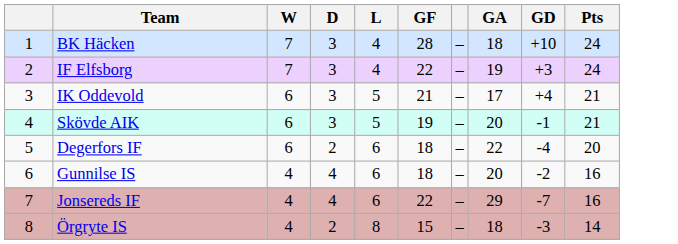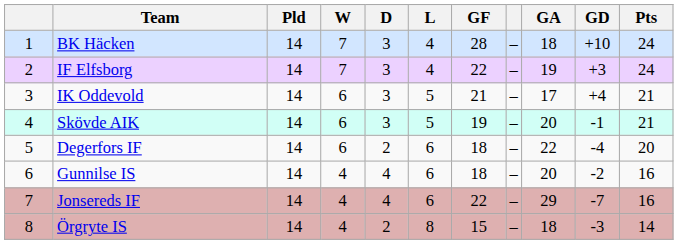 <table class="wikitable" style="text-align: center">
 <tr>
 <th style="width: 40px;"></th>
 <th style="width: 200px;">Team</th>
+<th style="width: 45px;">Pld</th>
 <th style="width: 35px;">W</th>
 <th style="width: 35px;">D</th>
 <th style="width: 35px;">L</th>
 <th style="width: 45px;">GF</th>
 <th></th>
 <th style="width: 45px;">GA</th>
 <th style="width: 35px;">GD</th>
 <th style="width: 45px;">Pts</th>
 </tr>
 <tr style="background: #d2e6ff">
 <td>1</td>
 <td style="text-align: left;"><a href='#'>BK Häcken</a></td>
+<td>14</td>
 <td>7</td>
 <td>3</td>
 <td>4</td>
 <td>28</td>
 <td>–</td>
 <td>18</td>
 <td>+10</td>
 <td>24</td>
 </tr>
 <tr style="background: #ecd1ff">
 <td>2</td>
 <td style="text-align: left;"><a href='#'>IF Elfsborg</a></td>
+<td>14</td>
 <td>7</td>
 <td>3</td>
 <td>4</td>
 <td>22</td>
 <td>–</td>
 <td>19</td>
 <td>+3</td>
 <td>24</td>
 </tr>
 <tr>
 <td>3</td>
 <td style="text-align: left;"><a href='#'>IK Oddevold</a></td>
+<td>14</td>
 <td>6</td>
 <td>3</td>
 <td>5</td>
 <td>21</td>
 <td>–</td>
 <td>17</td>
 <td>+4</td>
 <td>21</td>
 </tr>
 <tr style="background: #d1fff6">
 <td>4</td>
 <td style="text-align: left;"><a href='#'>Skövde AIK</a></td>
+<td>14</td>
 <td>6</td>
 <td>3</td>
 <td>5</td>
 <td>19</td>
 <td>–</td>
 <td>20</td>
 <td>-1</td>
 <td>21</td>
 </tr>
 <tr>
 <td>5</td>
 <td style="text-align: left;"><a href='#'>Degerfors IF</a></td>
+<td>14</td>
 <td>6</td>
 <td>2</td>
 <td>6</td>
 <td>18</td>
 <td>–</td>
 <td>22</td>
 <td>-4</td>
 <td>20</td>
 </tr>
 <tr>
 <td>6</td>
 <td style="text-align: left;"><a href='#'>Gunnilse IS</a></td>
+<td>14</td>
 <td>4</td>
 <td>4</td>
 <td>6</td>
 <td>18</td>
 <td>–</td>
 <td>20</td>
 <td>-2</td>
 <td>16</td>
 </tr>
 <tr style="background: #deb0b0">
 <td>7</td>
 <td style="text-align: left;"><a href='#'>Jonsereds IF</a></td>
+<td>14</td>
 <td>4</td>
 <td>4</td>
 <td>6</td>
 <td>22</td>
 <td>–</td>
 <td>29</td>
 <td>-7</td>
 <td>16</td>
 </tr>
 <tr style="background: #deb0b0">
 <td>8</td>
 <td style="text-align: left;"><a href='#'>Örgryte IS</a></td>
+<td>14</td>
 <td>4</td>
 <td>2</td>
 <td>8</td>
 <td>15</td>
 <td>–</td>
 <td>18</td>
 <td>-3</td>
 <td>14</td>
 </tr>
 </table>
